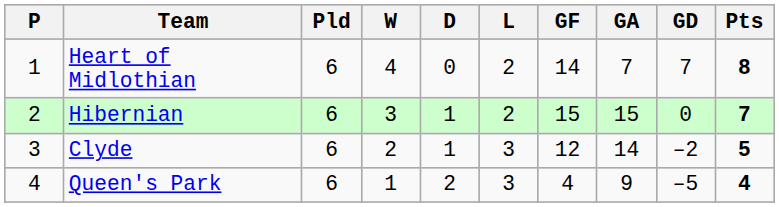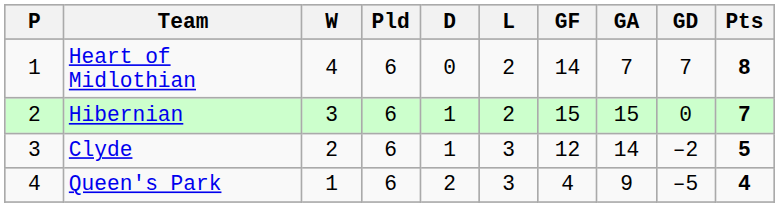 <table class="wikitable" style="text-align: center;">
 <tr>
 <th width=30>P</th>
 <th width=140>Team</th>
+<th width=30>W</th>
 <th width=30>Pld</th>
-<th width=30>W</th>
 <th width=30>D</th>
 <th width=30>L</th>
 <th width=30>GF</th>
 <th width=30>GA</th>
 <th width=30>GD</th>
 <th width=30>Pts</th>
 </tr>
 <tr>
 <td>1</td>
 <td align=left><a href='#'>Heart of Midlothian</a></td>
+<td>4</td>
 <td>6</td>
-<td>4</td>
 <td>0</td>
 <td>2</td>
 <td>14</td>
 <td>7</td>
 <td>7</td>
 <td><strong>8</strong></td>
 </tr>
 <tr style="background:#ccffcc;">
 <td>2</td>
 <td align=left><a href='#'>Hibernian</a></td>
+<td>3</td>
 <td>6</td>
-<td>3</td>
 <td>1</td>
 <td>2</td>
 <td>15</td>
 <td>15</td>
 <td>0</td>
 <td><strong>7</strong></td>
 </tr>
 <tr>
 <td>3</td>
 <td align=left><a href='#'>Clyde</a></td>
+<td>2</td>
 <td>6</td>
-<td>2</td>
 <td>1</td>
 <td>3</td>
 <td>12</td>
 <td>14</td>
 <td>–2</td>
 <td><strong>5</strong></td>
 </tr>
 <tr>
 <td>4</td>
 <td align=left><a href='#'>Queen's Park</a></td>
+<td>1</td>
 <td>6</td>
-<td>1</td>
 <td>2</td>
 <td>3</td>
 <td>4</td>
 <td>9</td>
 <td>–5</td>
 <td><strong>4</strong></td>
 </tr>
 </table>
